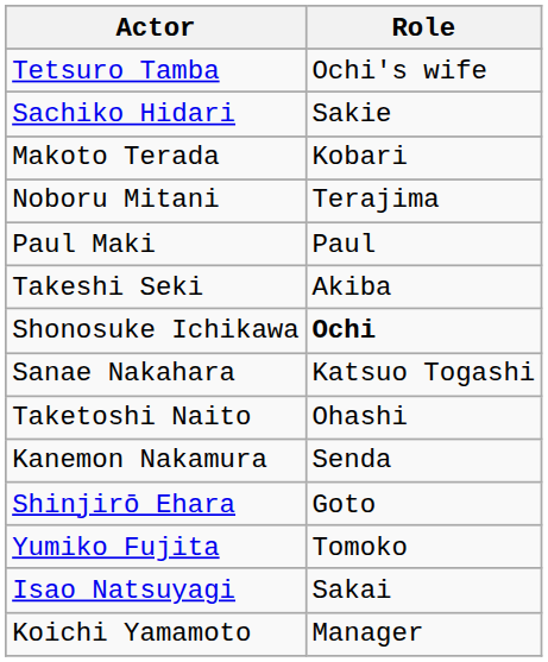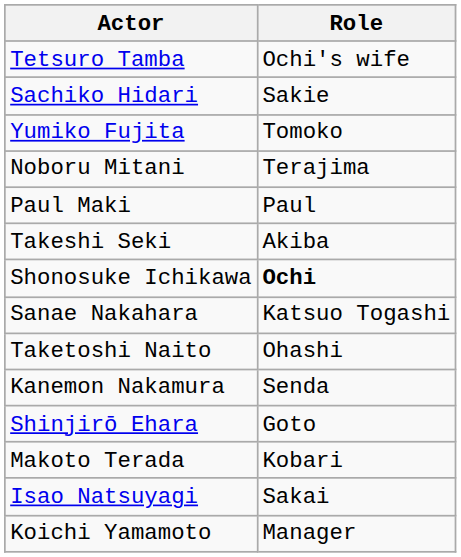 <table class="wikitable">
 <tr>
 <th>Actor</th>
 <th>Role</th>
 </tr>
 <tr>
 <td><a href='#'>Tetsuro Tamba</a></td>
 <td>Ochi's wife</td>
 </tr>
 <tr>
 <td><a href='#'>Sachiko Hidari</a></td>
 <td>Sakie</td>
 </tr>
 <tr>
-<td>Makoto Terada</td>
-<td>Kobari</td>
+<td><a href='#'>Yumiko Fujita</a></td>
+<td>Tomoko</td>
 </tr>
 <tr>
 <td>Noboru Mitani</td>
 <td>Terajima</td>
 </tr>
 <tr>
 <td>Paul Maki</td>
 <td>Paul</td>
 </tr>
 <tr>
 <td>Takeshi Seki</td>
 <td>Akiba</td>
 </tr>
 <tr>
 <td>Shonosuke Ichikawa</td>
 <td><strong>Ochi</strong></td>
 </tr>
 <tr>
 <td>Sanae Nakahara</td>
 <td>Katsuo Togashi</td>
 </tr>
 <tr>
 <td>Taketoshi Naito</td>
 <td>Ohashi</td>
 </tr>
 <tr>
 <td>Kanemon Nakamura</td>
 <td>Senda</td>
 </tr>
 <tr>
 <td><a href='#'>Shinjirō Ehara</a></td>
 <td>Goto</td>
 </tr>
 <tr>
-<td><a href='#'>Yumiko Fujita</a></td>
-<td>Tomoko</td>
+<td>Makoto Terada</td>
+<td>Kobari</td>
 </tr>
 <tr>
 <td><a href='#'>Isao Natsuyagi</a></td>
 <td>Sakai</td>
 </tr>
 <tr>
 <td>Koichi Yamamoto</td>
 <td>Manager</td>
 </tr>
 </table>
